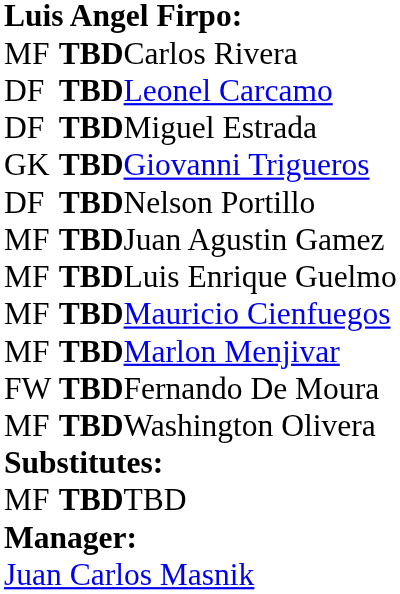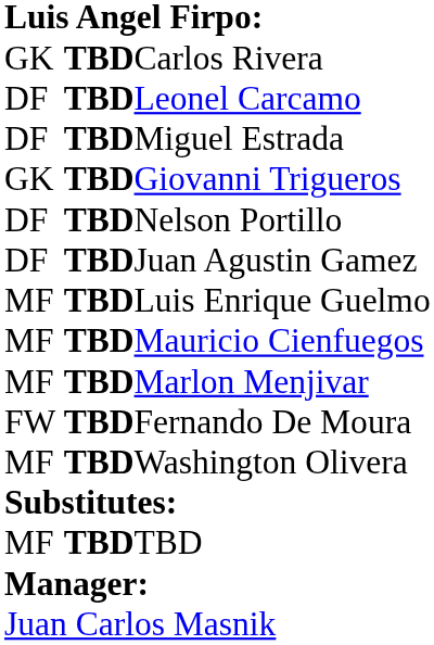 <table style="font-size: 90%" cellspacing="0" cellpadding="0">
 <tr>
 <td colspan="4"><strong>Luis Angel Firpo:</strong></td>
 </tr>
 <tr>
 <th width="25"></th>
 <th width="25"></th>
 </tr>
 <tr>
-<td>MF</td>
+<td>GK</td>
 <td><strong>TBD</strong></td>
 <td> Carlos Rivera</td>
 </tr>
 <tr>
 <td>DF</td>
 <td><strong>TBD</strong></td>
 <td> <a href='#'>Leonel Carcamo</a></td>
 </tr>
 <tr>
 <td>DF</td>
 <td><strong>TBD</strong></td>
 <td> Miguel Estrada</td>
 </tr>
 <tr>
 <td>GK</td>
 <td><strong>TBD</strong></td>
 <td> <a href='#'>Giovanni Trigueros</a></td>
 </tr>
 <tr>
 <td>DF</td>
 <td><strong>TBD</strong></td>
 <td> Nelson Portillo</td>
 </tr>
 <tr>
-<td>MF</td>
+<td>DF</td>
 <td><strong>TBD</strong></td>
 <td> Juan Agustin Gamez</td>
 </tr>
 <tr>
 <td>MF</td>
 <td><strong>TBD</strong></td>
 <td> Luis Enrique Guelmo</td>
 </tr>
 <tr>
 <td>MF</td>
 <td><strong>TBD</strong></td>
 <td> <a href='#'>Mauricio Cienfuegos</a></td>
 </tr>
 <tr>
 <td>MF</td>
 <td><strong>TBD</strong></td>
 <td> <a href='#'>Marlon Menjivar</a></td>
 </tr>
 <tr>
 <td>FW</td>
 <td><strong>TBD</strong></td>
 <td> Fernando De Moura</td>
 </tr>
 <tr>
 <td>MF</td>
 <td><strong>TBD</strong></td>
 <td> Washington Olivera</td>
 </tr>
 <tr>
 <td colspan=3><strong>Substitutes:</strong></td>
 </tr>
 <tr>
 <td>MF</td>
 <td><strong>TBD</strong></td>
 <td> TBD</td>
 </tr>
 <tr>
 <td colspan=3><strong>Manager:</strong></td>
 </tr>
 <tr>
 <td colspan=4> <a href='#'>Juan Carlos Masnik</a></td>
 </tr>
 </table>
